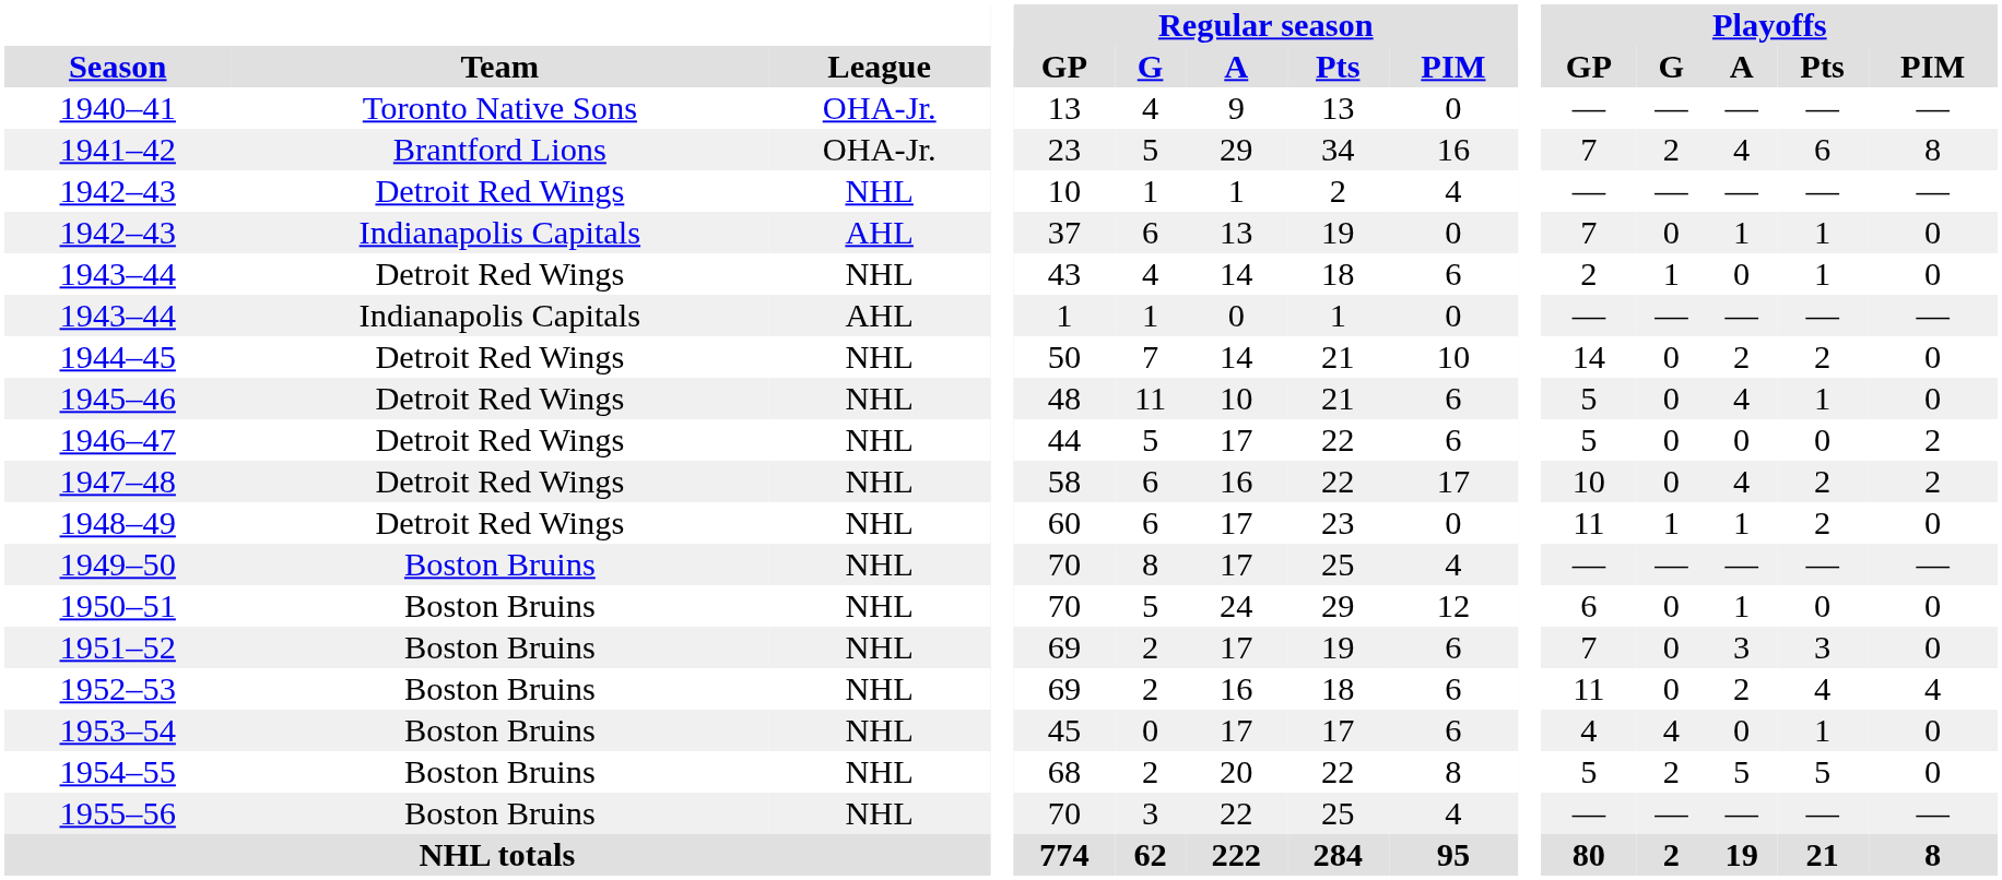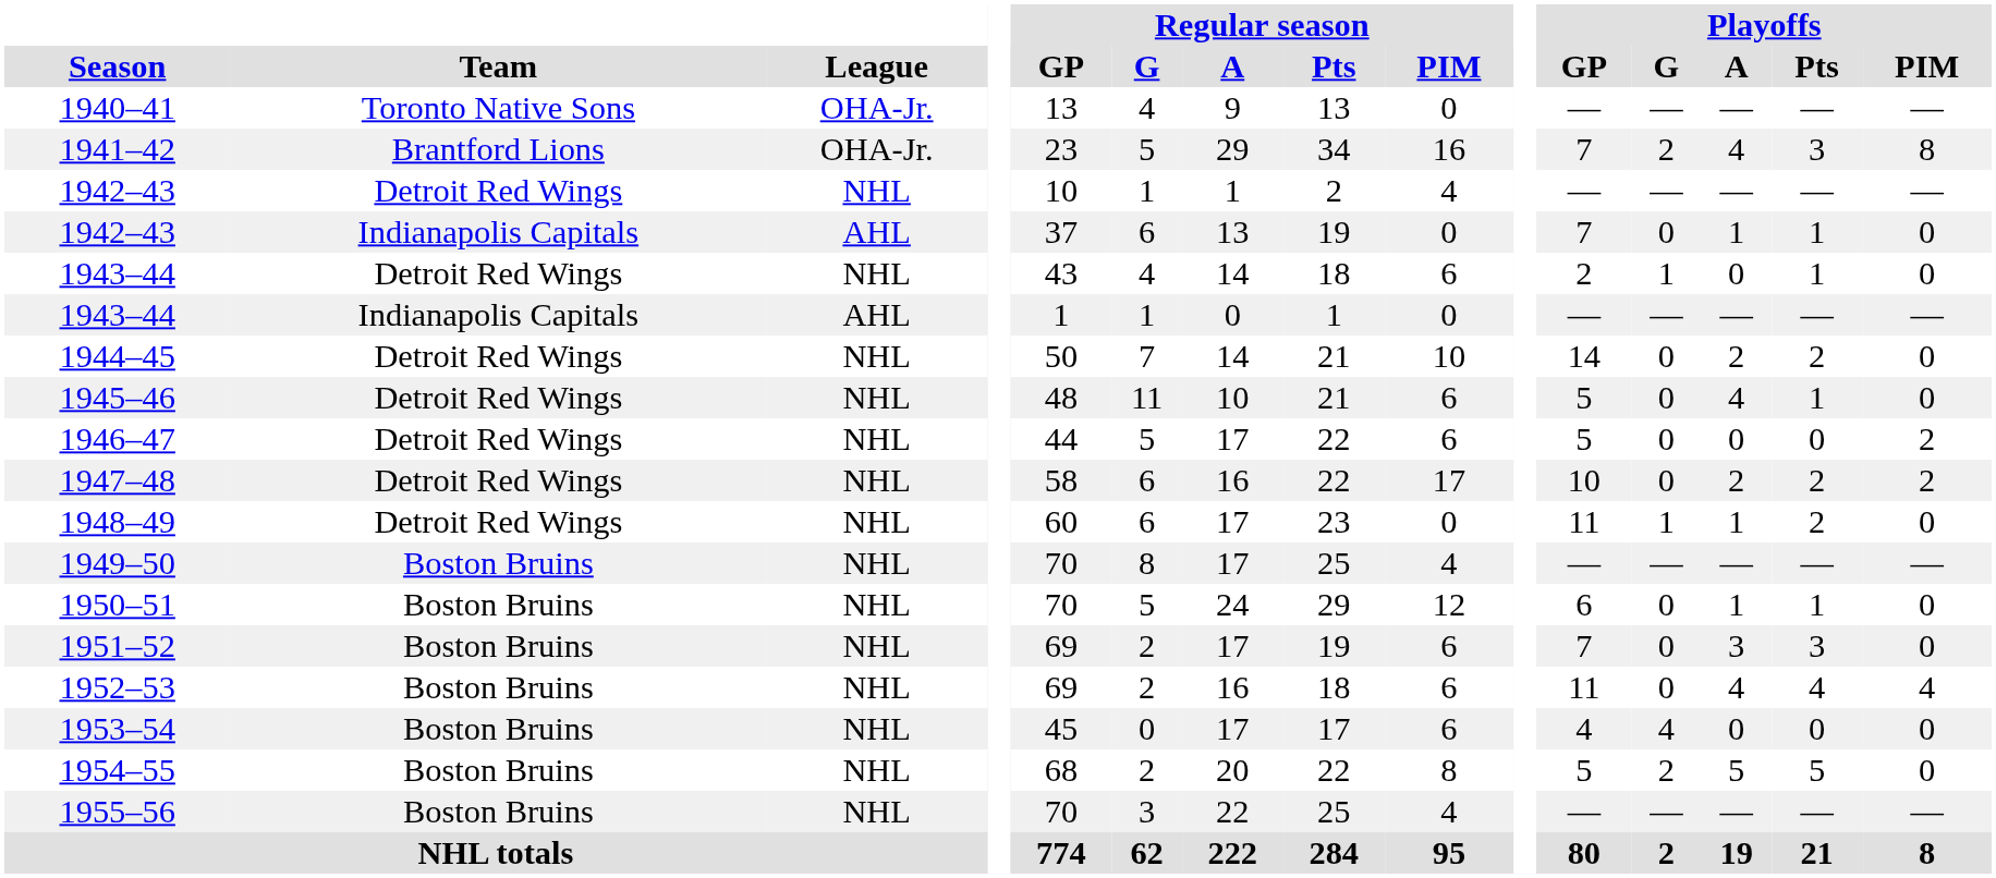 <table border="0" cellpadding="1" cellspacing="0" style="text-align:center; width:60em">
 <tr bgcolor="#e0e0e0">
 <th colspan="3"  bgcolor="#ffffff"> </th>
 <th rowspan="99" bgcolor="#ffffff"> </th>
 <th colspan="5"><a href='#'>Regular season</a></th>
 <th rowspan="99" bgcolor="#ffffff"> </th>
 <th colspan="5"><a href='#'>Playoffs</a></th>
 </tr>
 <tr bgcolor="#e0e0e0">
 <th><a href='#'>Season</a></th>
 <th>Team</th>
 <th>League</th>
 <th>GP</th>
 <th><a href='#'>G</a></th>
 <th><a href='#'>A</a></th>
 <th><a href='#'>Pts</a></th>
 <th><a href='#'>PIM</a></th>
 <th>GP</th>
 <th>G</th>
 <th>A</th>
 <th>Pts</th>
 <th>PIM</th>
 </tr>
 <tr>
 <td><a href='#'>1940–41</a></td>
 <td><a href='#'>Toronto Native Sons</a></td>
 <td><a href='#'>OHA-Jr.</a></td>
 <td>13</td>
 <td>4</td>
 <td>9</td>
 <td>13</td>
 <td>0</td>
 <td>—</td>
 <td>—</td>
 <td>—</td>
 <td>—</td>
 <td>—</td>
 </tr>
 <tr bgcolor="#f0f0f0">
 <td><a href='#'>1941–42</a></td>
 <td><a href='#'>Brantford Lions</a></td>
 <td>OHA-Jr.</td>
 <td>23</td>
 <td>5</td>
 <td>29</td>
 <td>34</td>
 <td>16</td>
 <td>7</td>
 <td>2</td>
 <td>4</td>
-<td>6</td>
+<td>3</td>
 <td>8</td>
 </tr>
 <tr>
 <td><a href='#'>1942–43</a></td>
 <td><a href='#'>Detroit Red Wings</a></td>
 <td><a href='#'>NHL</a></td>
 <td>10</td>
 <td>1</td>
 <td>1</td>
 <td>2</td>
 <td>4</td>
 <td>—</td>
 <td>—</td>
 <td>—</td>
 <td>—</td>
 <td>—</td>
 </tr>
 <tr bgcolor="#f0f0f0">
 <td><a href='#'>1942–43</a></td>
 <td><a href='#'>Indianapolis Capitals</a></td>
 <td><a href='#'>AHL</a></td>
 <td>37</td>
 <td>6</td>
 <td>13</td>
 <td>19</td>
 <td>0</td>
 <td>7</td>
 <td>0</td>
 <td>1</td>
 <td>1</td>
 <td>0</td>
 </tr>
 <tr>
 <td><a href='#'>1943–44</a></td>
 <td>Detroit Red Wings</td>
 <td>NHL</td>
 <td>43</td>
 <td>4</td>
 <td>14</td>
 <td>18</td>
 <td>6</td>
 <td>2</td>
 <td>1</td>
 <td>0</td>
 <td>1</td>
 <td>0</td>
 </tr>
 <tr bgcolor="#f0f0f0">
 <td><a href='#'>1943–44</a></td>
 <td>Indianapolis Capitals</td>
 <td>AHL</td>
 <td>1</td>
 <td>1</td>
 <td>0</td>
 <td>1</td>
 <td>0</td>
 <td>—</td>
 <td>—</td>
 <td>—</td>
 <td>—</td>
 <td>—</td>
 </tr>
 <tr>
 <td><a href='#'>1944–45</a></td>
 <td>Detroit Red Wings</td>
 <td>NHL</td>
 <td>50</td>
 <td>7</td>
 <td>14</td>
 <td>21</td>
 <td>10</td>
 <td>14</td>
 <td>0</td>
 <td>2</td>
 <td>2</td>
 <td>0</td>
 </tr>
 <tr bgcolor="#f0f0f0">
 <td><a href='#'>1945–46</a></td>
 <td>Detroit Red Wings</td>
 <td>NHL</td>
 <td>48</td>
 <td>11</td>
 <td>10</td>
 <td>21</td>
 <td>6</td>
 <td>5</td>
 <td>0</td>
 <td>4</td>
 <td>1</td>
 <td>0</td>
 </tr>
 <tr>
 <td><a href='#'>1946–47</a></td>
 <td>Detroit Red Wings</td>
 <td>NHL</td>
 <td>44</td>
 <td>5</td>
 <td>17</td>
 <td>22</td>
 <td>6</td>
 <td>5</td>
 <td>0</td>
 <td>0</td>
 <td>0</td>
 <td>2</td>
 </tr>
 <tr bgcolor="#f0f0f0">
 <td><a href='#'>1947–48</a></td>
 <td>Detroit Red Wings</td>
 <td>NHL</td>
 <td>58</td>
 <td>6</td>
 <td>16</td>
 <td>22</td>
 <td>17</td>
 <td>10</td>
 <td>0</td>
-<td>4</td>
+<td>2</td>
 <td>2</td>
 <td>2</td>
 </tr>
 <tr>
 <td><a href='#'>1948–49</a></td>
 <td>Detroit Red Wings</td>
 <td>NHL</td>
 <td>60</td>
 <td>6</td>
 <td>17</td>
 <td>23</td>
 <td>0</td>
 <td>11</td>
 <td>1</td>
 <td>1</td>
 <td>2</td>
 <td>0</td>
 </tr>
 <tr bgcolor="#f0f0f0">
 <td><a href='#'>1949–50</a></td>
 <td><a href='#'>Boston Bruins</a></td>
 <td>NHL</td>
 <td>70</td>
 <td>8</td>
 <td>17</td>
 <td>25</td>
 <td>4</td>
 <td>—</td>
 <td>—</td>
 <td>—</td>
 <td>—</td>
 <td>—</td>
 </tr>
 <tr>
 <td><a href='#'>1950–51</a></td>
 <td>Boston Bruins</td>
 <td>NHL</td>
 <td>70</td>
 <td>5</td>
 <td>24</td>
 <td>29</td>
 <td>12</td>
 <td>6</td>
 <td>0</td>
 <td>1</td>
-<td>0</td>
+<td>1</td>
 <td>0</td>
 </tr>
 <tr bgcolor="#f0f0f0">
 <td><a href='#'>1951–52</a></td>
 <td>Boston Bruins</td>
 <td>NHL</td>
 <td>69</td>
 <td>2</td>
 <td>17</td>
 <td>19</td>
 <td>6</td>
 <td>7</td>
 <td>0</td>
 <td>3</td>
 <td>3</td>
 <td>0</td>
 </tr>
 <tr>
 <td><a href='#'>1952–53</a></td>
 <td>Boston Bruins</td>
 <td>NHL</td>
 <td>69</td>
 <td>2</td>
 <td>16</td>
 <td>18</td>
 <td>6</td>
 <td>11</td>
 <td>0</td>
-<td>2</td>
+<td>4</td>
 <td>4</td>
 <td>4</td>
 </tr>
 <tr bgcolor="#f0f0f0">
 <td><a href='#'>1953–54</a></td>
 <td>Boston Bruins</td>
 <td>NHL</td>
 <td>45</td>
 <td>0</td>
 <td>17</td>
 <td>17</td>
 <td>6</td>
 <td>4</td>
 <td>4</td>
 <td>0</td>
-<td>1</td>
+<td>0</td>
 <td>0</td>
 </tr>
 <tr>
 <td><a href='#'>1954–55</a></td>
 <td>Boston Bruins</td>
 <td>NHL</td>
 <td>68</td>
 <td>2</td>
 <td>20</td>
 <td>22</td>
 <td>8</td>
 <td>5</td>
 <td>2</td>
 <td>5</td>
 <td>5</td>
 <td>0</td>
 </tr>
 <tr bgcolor="#f0f0f0">
 <td><a href='#'>1955–56</a></td>
 <td>Boston Bruins</td>
 <td>NHL</td>
 <td>70</td>
 <td>3</td>
 <td>22</td>
 <td>25</td>
 <td>4</td>
 <td>—</td>
 <td>—</td>
 <td>—</td>
 <td>—</td>
 <td>—</td>
 </tr>
 <tr bgcolor="#e0e0e0">
 <th colspan="3">NHL totals</th>
 <th>774</th>
 <th>62</th>
 <th>222</th>
 <th>284</th>
 <th>95</th>
 <th>80</th>
 <th>2</th>
 <th>19</th>
 <th>21</th>
 <th>8</th>
 </tr>
 </table>
